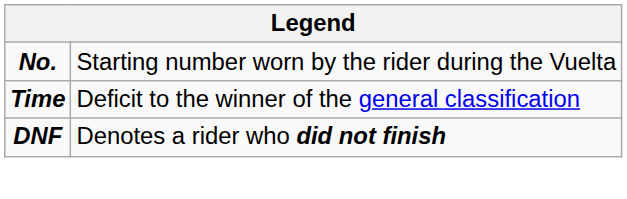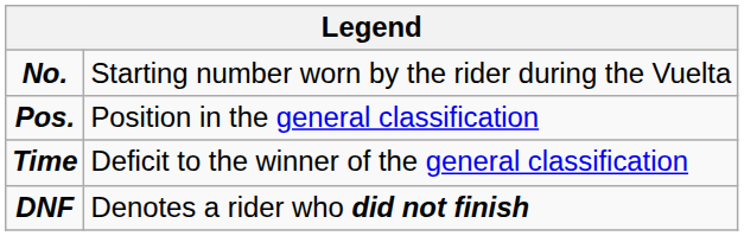 <table class="wikitable">
 <tr>
 <th colspan=2>Legend</th>
 </tr>
 <tr>
 <td align=center><strong><em>No.</em></strong></td>
 <td>Starting number worn by the rider during the Vuelta</td>
+</tr>
+<tr>
+<td align=center><strong><em>Pos.</em></strong></td>
+<td>Position in the <a href='#'>general classification</a></td>
 </tr>
 <tr>
 <td align=center><strong><em>Time</em></strong></td>
 <td>Deficit to the winner of the <a href='#'>general classification</a></td>
 </tr>
 <tr>
 <td align=center><strong><em>DNF</em></strong></td>
 <td>Denotes a rider who <strong><em>did not finish</em></strong></td>
 </tr>
 </table>
